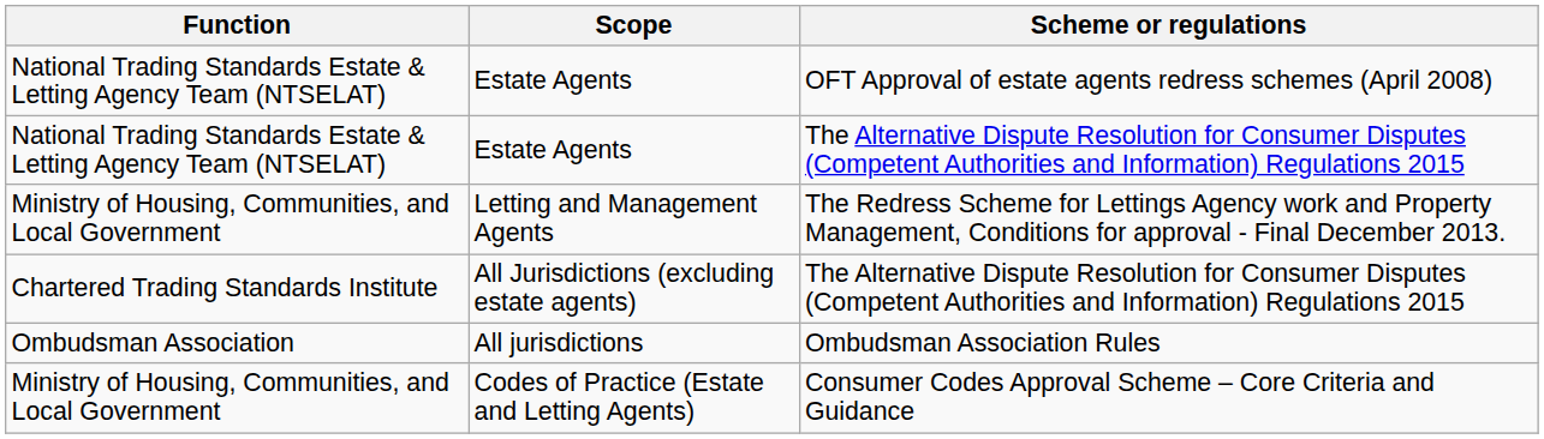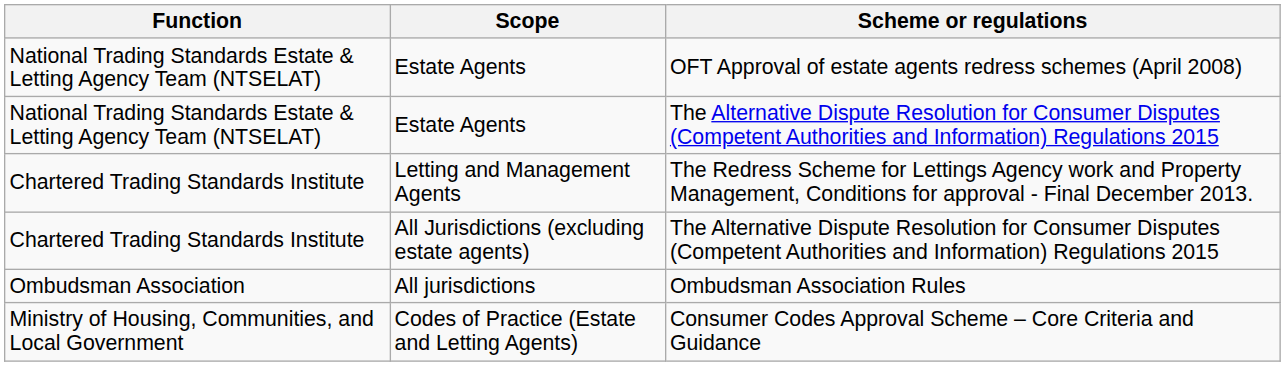 <table class="wikitable sortable" style="width: 60em">
 <tr>
 <th>Function</th>
 <th>Scope</th>
 <th>Scheme or regulations</th>
 </tr>
 <tr>
 <td>National Trading Standards Estate & Letting Agency Team (NTSELAT)</td>
 <td>Estate Agents</td>
 <td>OFT Approval of estate agents redress  schemes (April 2008)</td>
 </tr>
 <tr>
 <td>National Trading Standards Estate & Letting Agency Team (NTSELAT)</td>
 <td>Estate Agents</td>
 <td>The <a href='#'>Alternative Dispute Resolution for  Consumer Disputes (Competent Authorities and Information) Regulations 2015</a></td>
 </tr>
 <tr>
-<td>Ministry of Housing, Communities, and Local Government</td>
+<td>Chartered Trading Standards Institute</td>
 <td>Letting and Management Agents</td>
 <td>The Redress Scheme for Lettings Agency work and Property Management, Conditions for approval - Final December 2013.</td>
 </tr>
 <tr>
 <td>Chartered Trading Standards Institute</td>
 <td>All Jurisdictions (excluding estate agents)</td>
 <td>The Alternative Dispute Resolution for  Consumer Disputes (Competent Authorities and Information) Regulations 2015</td>
 </tr>
 <tr>
 <td>Ombudsman Association</td>
 <td>All jurisdictions</td>
 <td>Ombudsman Association Rules</td>
 </tr>
 <tr>
 <td>Ministry of Housing, Communities, and Local Government</td>
 <td>Codes of Practice (Estate and Letting  Agents)</td>
 <td>Consumer Codes Approval Scheme – Core  Criteria and Guidance</td>
 </tr>
 </table>
